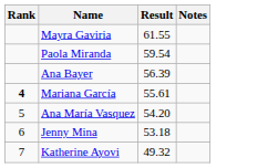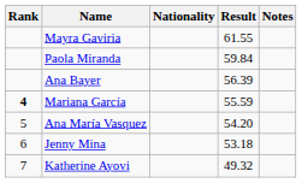 <table class="wikitable sortable" style="text-align:center;font-size:95%">
 <tr>
 <th>Rank</th>
 <th>Name</th>
+<th>Nationality</th>
 <th>Result</th>
 <th>Notes</th>
 </tr>
 <tr>
 <td></td>
 <td align=left><a href='#'>Mayra Gaviria</a></td>
+<td align=left></td>
 <td>61.55</td>
 <td></td>
 </tr>
 <tr>
 <td></td>
 <td align=left><a href='#'>Paola Miranda</a></td>
-<td>59.54</td>
+<td align=left></td>
+<td>59.84</td>
 <td></td>
 </tr>
 <tr>
 <td></td>
 <td align=left><a href='#'>Ana Bayer</a></td>
+<td align=left></td>
 <td>56.39</td>
 <td></td>
 </tr>
 <tr>
 <td><strong>4</strong></td>
 <td align=left><a href='#'>Mariana García</a></td>
-<td>55.61</td>
+<td align=left></td>
+<td>55.59</td>
 <td></td>
 </tr>
 <tr>
 <td>5</td>
 <td align=left><a href='#'>Ana María Vasquez</a></td>
+<td align=left></td>
 <td>54.20</td>
 <td></td>
 </tr>
 <tr>
 <td>6</td>
 <td align=left><a href='#'>Jenny Mina</a></td>
+<td align=left></td>
 <td>53.18</td>
 <td></td>
 </tr>
 <tr>
 <td>7</td>
 <td align=left><a href='#'>Katherine Ayovi</a></td>
+<td align=left></td>
 <td>49.32</td>
 <td></td>
 </tr>
 </table>
